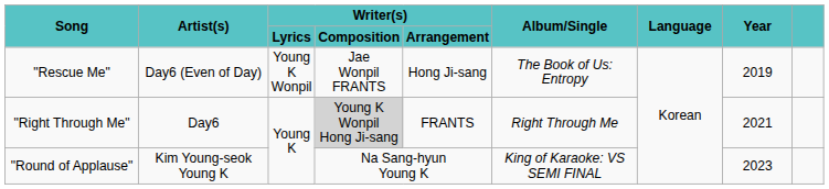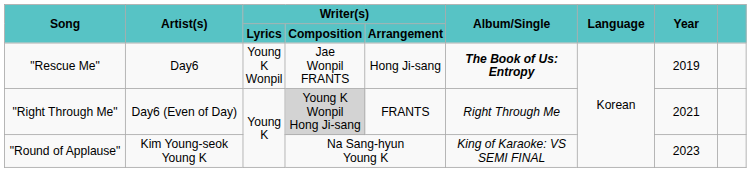 <table class="wikitable" style="margin:0.5em auto; clear:both; font-size:.9em; text-align:center; width:100%">
 <tr>
 <th rowspan=2 style="width:200px; background:#57c3c5;">Song</th>
 <th rowspan=2 style="width:200px; background:#57c3c5;">Artist(s)</th>
 <th colspan=3 style="width:700px; background:#57c3c5;">Writer(s)</th>
 <th rowspan=2 style="width:200px; background:#57c3c5;">Album/Single</th>
 <th rowspan=2 style="width:100px; background:#57c3c5;">Language</th>
 <th rowspan=2 style="width:100px; background:#57c3c5;">Year</th>
 <th rowspan=2 style="width:50px;  background:#57c3c5;"></th>
 </tr>
 <tr>
 <th style="background:#57c3c5">Lyrics</th>
 <th style="background:#57c3c5">Composition</th>
 <th style="background:#57c3c5">Arrangement</th>
 </tr>
 <tr>
 <td>"Rescue Me"</td>
-<td>Day6 (Even of Day)</td>
+<td>Day6</td>
 <td>Young K<br>Wonpil</td>
 <td>Jae<br>Wonpil<br>FRANTS</td>
 <td>Hong Ji-sang</td>
-<td><em>The Book of Us: Entropy</em></td>
+<td><strong><em>The Book of Us: Entropy</em></strong></td>
 <td rowspan=3>Korean</td>
 <td>2019</td>
 <td></td>
 </tr>
 <tr>
 <td>"Right Through Me"<br></td>
-<td>Day6</td>
+<td>Day6 (Even of Day)</td>
 <td rowspan=2>Young K</td>
 <td style="background: lightgrey;">Young K<br>Wonpil<br>Hong Ji-sang</td>
 <td>FRANTS</td>
 <td><em>Right Through Me</em></td>
 <td>2021</td>
 <td></td>
 </tr>
 <tr>
 <td>"Round of Applause"<br></td>
 <td>Kim Young-seok<br>Young K</td>
 <td colspan=2>Na Sang-hyun<br>Young K</td>
 <td><em>King of Karaoke: VS SEMI FINAL</em></td>
 <td>2023</td>
 <td></td>
 </tr>
 </table>
